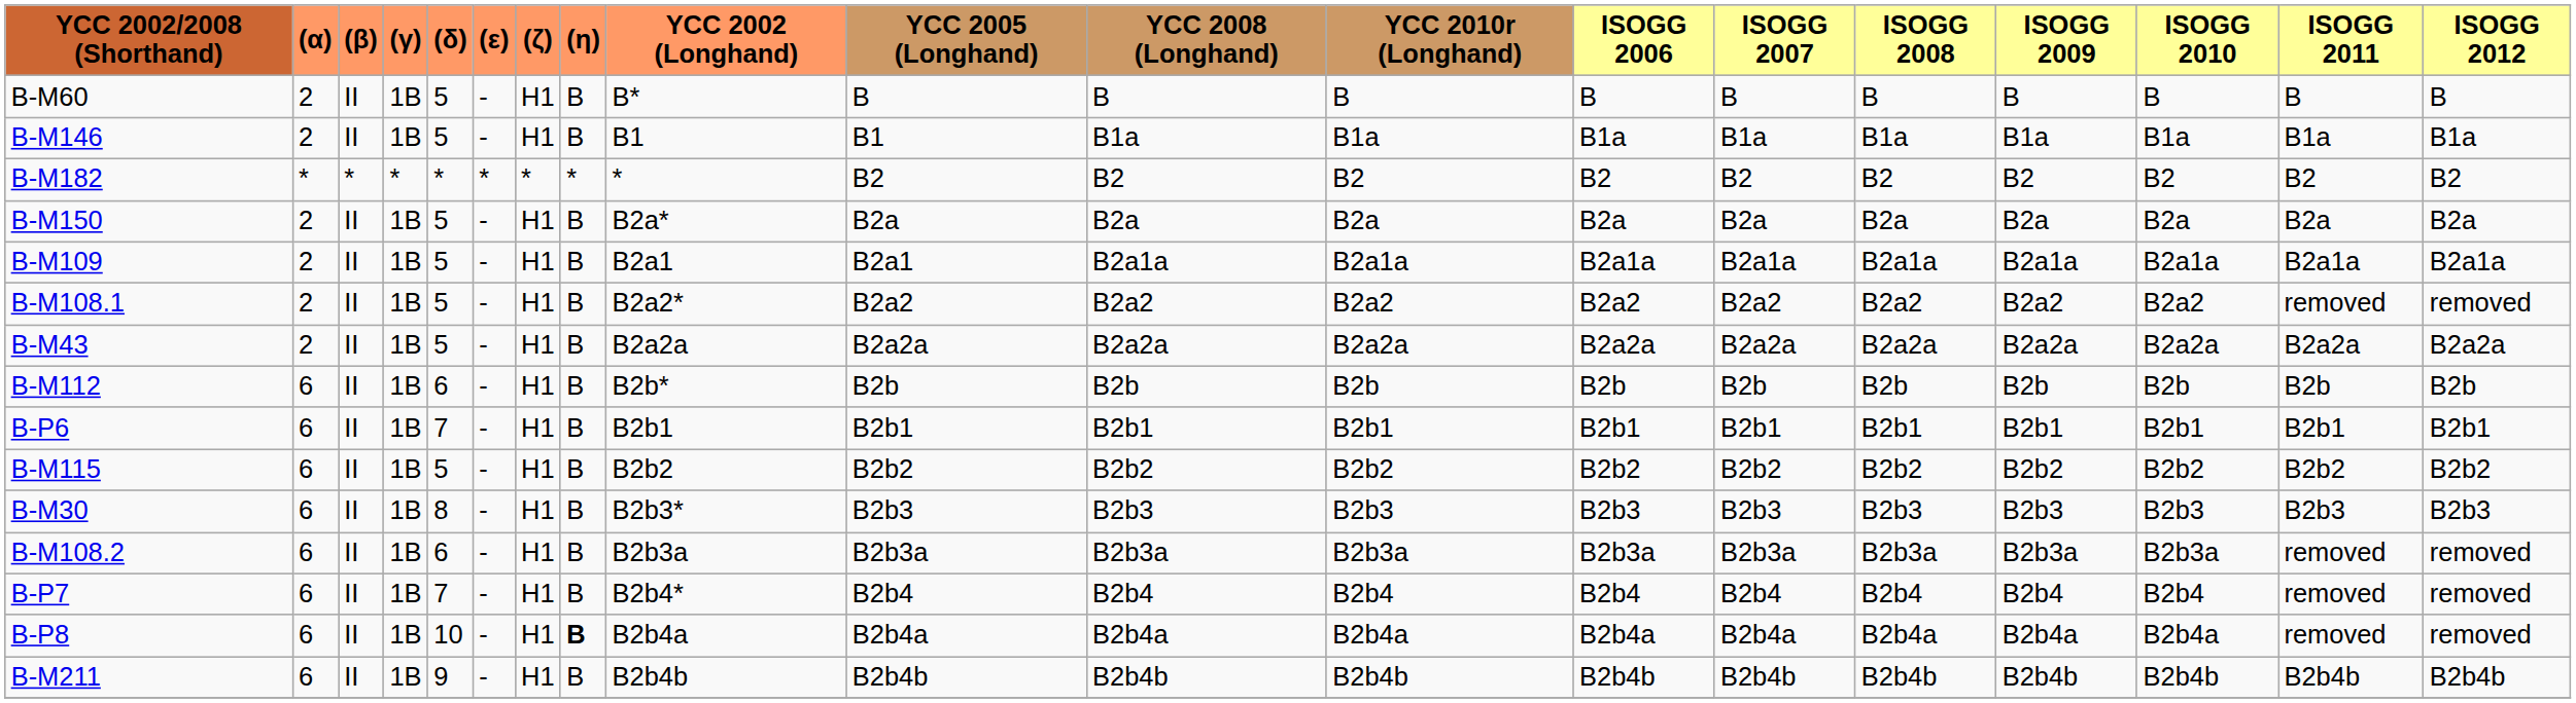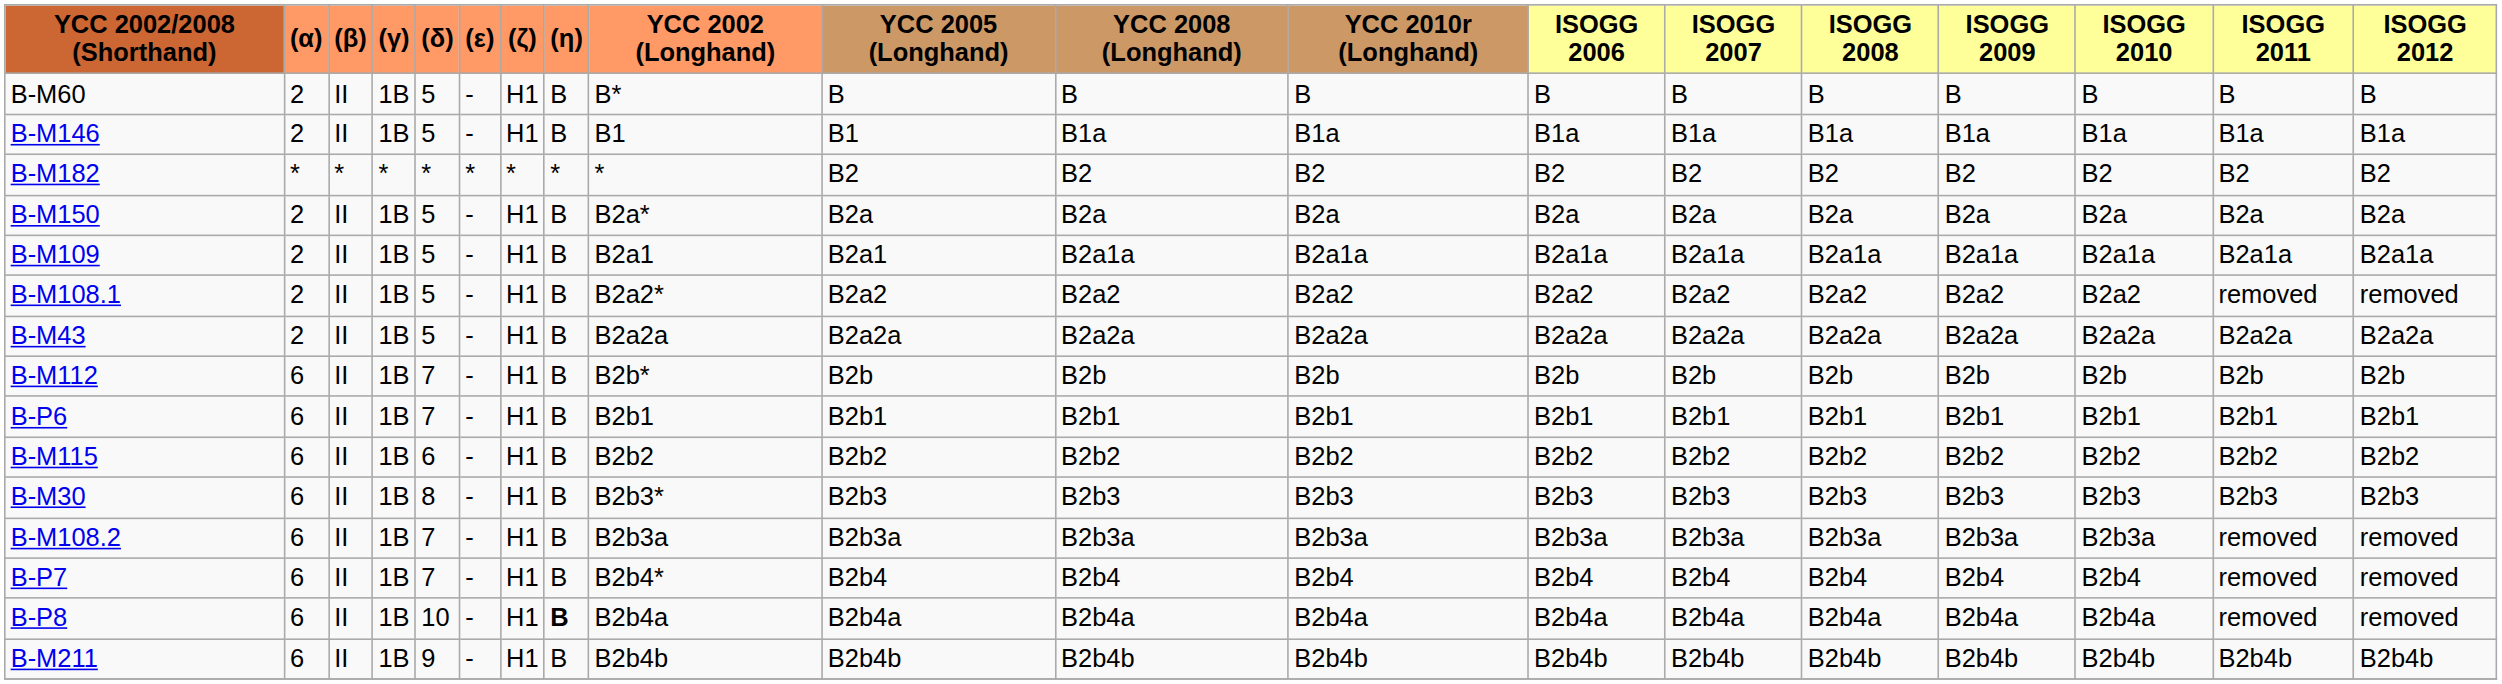 <table class="wikitable">
 <tr>
 <th align="center" style="background:#c63;"><strong>YCC 2002/2008 (Shorthand)</strong></th>
 <th align="center" style="background:#f96;"><strong>(α)</strong></th>
 <th align="center" style="background:#f96;"><strong>(β)</strong></th>
 <th align="center" style="background:#f96;"><strong>(γ)</strong></th>
 <td align="center" style="background:#f96;"><strong>(δ)</strong></td>
 <td align="center" style="background:#f96;"><strong>(ε)</strong></td>
 <td align="center" style="background:#f96;"><strong>(ζ)</strong></td>
 <td align="center" style="background:#f96"><strong>(η)</strong></td>
 <td align="center" style="background:#f96"><strong>YCC 2002 (Longhand)</strong></td>
 <td align="center" style="background:#c96;"><strong>YCC 2005 (Longhand)</strong></td>
 <td align="center" style="background:#c96;"><strong>YCC 2008 (Longhand)</strong></td>
 <td align="center" style="background:#c96;"><strong>YCC 2010r (Longhand)</strong></td>
 <td align="center" style="background:#ff9;"><strong>ISOGG 2006</strong></td>
 <td align="center" style="background:#ff9;"><strong>ISOGG 2007</strong></td>
 <td align="center" style="background:#ff9;"><strong>ISOGG 2008</strong></td>
 <td align="center" style="background:#ff9;"><strong>ISOGG 2009</strong></td>
 <td align="center" style="background:#ff9;"><strong>ISOGG 2010</strong></td>
 <td align="center" style="background:#ff9;"><strong>ISOGG 2011</strong></td>
 <td align="center" style="background:#ff9;"><strong>ISOGG 2012</strong></td>
 </tr>
 <tr>
 <td>B-M60</td>
 <td>2</td>
 <td>II</td>
 <td>1B</td>
 <td>5</td>
 <td>-</td>
 <td>H1</td>
 <td>B</td>
 <td>B*</td>
 <td>B</td>
 <td>B</td>
 <td>B</td>
 <td>B</td>
 <td>B</td>
 <td>B</td>
 <td>B</td>
 <td>B</td>
 <td>B</td>
 <td>B</td>
 </tr>
 <tr>
 <td><a href='#'>B-M146</a></td>
 <td>2</td>
 <td>II</td>
 <td>1B</td>
 <td>5</td>
 <td>-</td>
 <td>H1</td>
 <td>B</td>
 <td>B1</td>
 <td>B1</td>
 <td>B1a</td>
 <td>B1a</td>
 <td>B1a</td>
 <td>B1a</td>
 <td>B1a</td>
 <td>B1a</td>
 <td>B1a</td>
 <td>B1a</td>
 <td>B1a</td>
 </tr>
 <tr>
 <td><a href='#'>B-M182</a></td>
 <td>*</td>
 <td>*</td>
 <td>*</td>
 <td>*</td>
 <td>*</td>
 <td>*</td>
 <td>*</td>
 <td>*</td>
 <td>B2</td>
 <td>B2</td>
 <td>B2</td>
 <td>B2</td>
 <td>B2</td>
 <td>B2</td>
 <td>B2</td>
 <td>B2</td>
 <td>B2</td>
 <td>B2</td>
 </tr>
 <tr>
 <td><a href='#'>B-M150</a></td>
 <td>2</td>
 <td>II</td>
 <td>1B</td>
 <td>5</td>
 <td>-</td>
 <td>H1</td>
 <td>B</td>
 <td>B2a*</td>
 <td>B2a</td>
 <td>B2a</td>
 <td>B2a</td>
 <td>B2a</td>
 <td>B2a</td>
 <td>B2a</td>
 <td>B2a</td>
 <td>B2a</td>
 <td>B2a</td>
 <td>B2a</td>
 </tr>
 <tr>
 <td><a href='#'>B-M109</a></td>
 <td>2</td>
 <td>II</td>
 <td>1B</td>
 <td>5</td>
 <td>-</td>
 <td>H1</td>
 <td>B</td>
 <td>B2a1</td>
 <td>B2a1</td>
 <td>B2a1a</td>
 <td>B2a1a</td>
 <td>B2a1a</td>
 <td>B2a1a</td>
 <td>B2a1a</td>
 <td>B2a1a</td>
 <td>B2a1a</td>
 <td>B2a1a</td>
 <td>B2a1a</td>
 </tr>
 <tr>
 <td><a href='#'>B-M108.1</a></td>
 <td>2</td>
 <td>II</td>
 <td>1B</td>
 <td>5</td>
 <td>-</td>
 <td>H1</td>
 <td>B</td>
 <td>B2a2*</td>
 <td>B2a2</td>
 <td>B2a2</td>
 <td>B2a2</td>
 <td>B2a2</td>
 <td>B2a2</td>
 <td>B2a2</td>
 <td>B2a2</td>
 <td>B2a2</td>
 <td>removed</td>
 <td>removed</td>
 </tr>
 <tr>
 <td><a href='#'>B-M43</a></td>
 <td>2</td>
 <td>II</td>
 <td>1B</td>
 <td>5</td>
 <td>-</td>
 <td>H1</td>
 <td>B</td>
 <td>B2a2a</td>
 <td>B2a2a</td>
 <td>B2a2a</td>
 <td>B2a2a</td>
 <td>B2a2a</td>
 <td>B2a2a</td>
 <td>B2a2a</td>
 <td>B2a2a</td>
 <td>B2a2a</td>
 <td>B2a2a</td>
 <td>B2a2a</td>
 </tr>
 <tr>
 <td><a href='#'>B-M112</a></td>
 <td>6</td>
 <td>II</td>
 <td>1B</td>
-<td>6</td>
+<td>7</td>
 <td>-</td>
 <td>H1</td>
 <td>B</td>
 <td>B2b*</td>
 <td>B2b</td>
 <td>B2b</td>
 <td>B2b</td>
 <td>B2b</td>
 <td>B2b</td>
 <td>B2b</td>
 <td>B2b</td>
 <td>B2b</td>
 <td>B2b</td>
 <td>B2b</td>
 </tr>
 <tr>
 <td><a href='#'>B-P6</a></td>
 <td>6</td>
 <td>II</td>
 <td>1B</td>
 <td>7</td>
 <td>-</td>
 <td>H1</td>
 <td>B</td>
 <td>B2b1</td>
 <td>B2b1</td>
 <td>B2b1</td>
 <td>B2b1</td>
 <td>B2b1</td>
 <td>B2b1</td>
 <td>B2b1</td>
 <td>B2b1</td>
 <td>B2b1</td>
 <td>B2b1</td>
 <td>B2b1</td>
 </tr>
 <tr>
 <td><a href='#'>B-M115</a></td>
 <td>6</td>
 <td>II</td>
 <td>1B</td>
-<td>5</td>
+<td>6</td>
 <td>-</td>
 <td>H1</td>
 <td>B</td>
 <td>B2b2</td>
 <td>B2b2</td>
 <td>B2b2</td>
 <td>B2b2</td>
 <td>B2b2</td>
 <td>B2b2</td>
 <td>B2b2</td>
 <td>B2b2</td>
 <td>B2b2</td>
 <td>B2b2</td>
 <td>B2b2</td>
 </tr>
 <tr>
 <td><a href='#'>B-M30</a></td>
 <td>6</td>
 <td>II</td>
 <td>1B</td>
 <td>8</td>
 <td>-</td>
 <td>H1</td>
 <td>B</td>
 <td>B2b3*</td>
 <td>B2b3</td>
 <td>B2b3</td>
 <td>B2b3</td>
 <td>B2b3</td>
 <td>B2b3</td>
 <td>B2b3</td>
 <td>B2b3</td>
 <td>B2b3</td>
 <td>B2b3</td>
 <td>B2b3</td>
 </tr>
 <tr>
 <td><a href='#'>B-M108.2</a></td>
 <td>6</td>
 <td>II</td>
 <td>1B</td>
-<td>6</td>
+<td>7</td>
 <td>-</td>
 <td>H1</td>
 <td>B</td>
 <td>B2b3a</td>
 <td>B2b3a</td>
 <td>B2b3a</td>
 <td>B2b3a</td>
 <td>B2b3a</td>
 <td>B2b3a</td>
 <td>B2b3a</td>
 <td>B2b3a</td>
 <td>B2b3a</td>
 <td>removed</td>
 <td>removed</td>
 </tr>
 <tr>
 <td><a href='#'>B-P7</a></td>
 <td>6</td>
 <td>II</td>
 <td>1B</td>
 <td>7</td>
 <td>-</td>
 <td>H1</td>
 <td>B</td>
 <td>B2b4*</td>
 <td>B2b4</td>
 <td>B2b4</td>
 <td>B2b4</td>
 <td>B2b4</td>
 <td>B2b4</td>
 <td>B2b4</td>
 <td>B2b4</td>
 <td>B2b4</td>
 <td>removed</td>
 <td>removed</td>
 </tr>
 <tr>
 <td><a href='#'>B-P8</a></td>
 <td>6</td>
 <td>II</td>
 <td>1B</td>
 <td>10</td>
 <td>-</td>
 <td>H1</td>
 <td><strong>B</strong></td>
 <td>B2b4a</td>
 <td>B2b4a</td>
 <td>B2b4a</td>
 <td>B2b4a</td>
 <td>B2b4a</td>
 <td>B2b4a</td>
 <td>B2b4a</td>
 <td>B2b4a</td>
 <td>B2b4a</td>
 <td>removed</td>
 <td>removed</td>
 </tr>
 <tr>
 <td><a href='#'>B-M211</a></td>
 <td>6</td>
 <td>II</td>
 <td>1B</td>
 <td>9</td>
 <td>-</td>
 <td>H1</td>
 <td>B</td>
 <td>B2b4b</td>
 <td>B2b4b</td>
 <td>B2b4b</td>
 <td>B2b4b</td>
 <td>B2b4b</td>
 <td>B2b4b</td>
 <td>B2b4b</td>
 <td>B2b4b</td>
 <td>B2b4b</td>
 <td>B2b4b</td>
 <td>B2b4b</td>
 </tr>
 <tr>
 </tr>
 </table>
